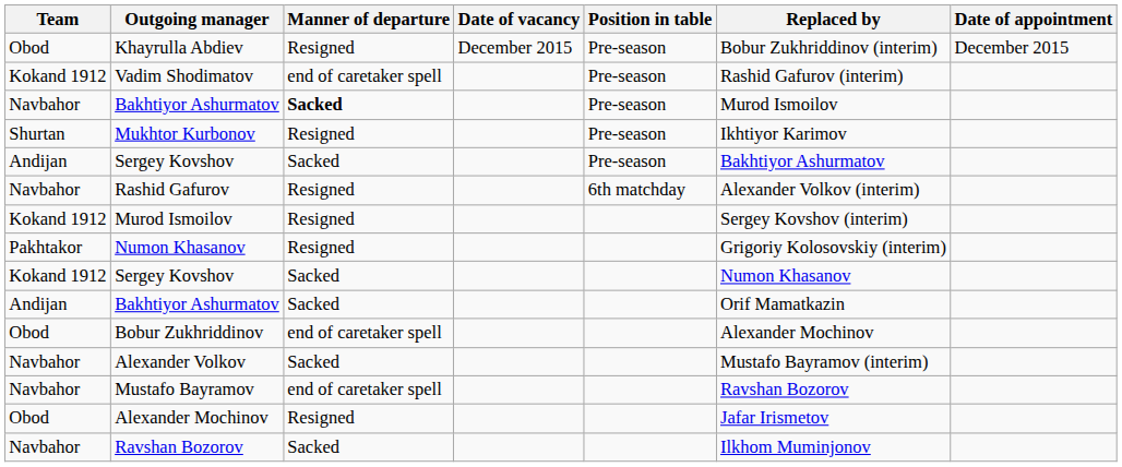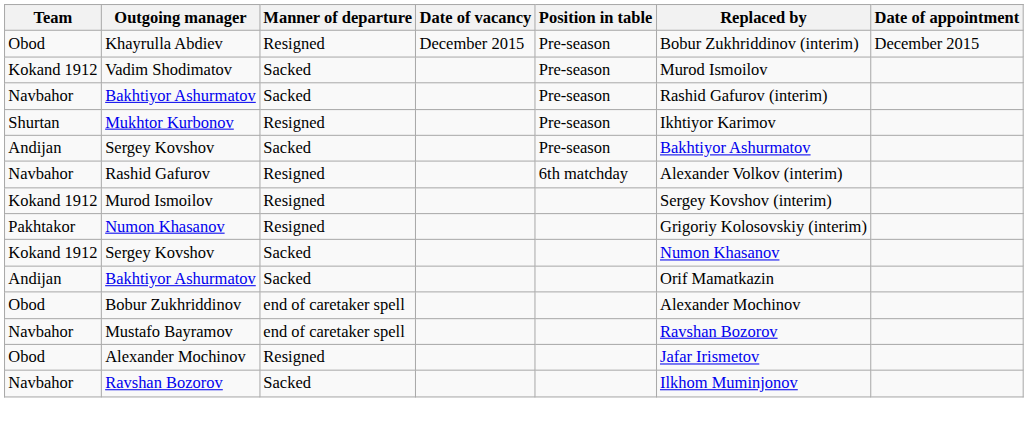 <table class="wikitable sortable">
 <tr>
 <th>Team</th>
 <th>Outgoing manager</th>
 <th>Manner of departure</th>
 <th>Date of vacancy</th>
 <th>Position in table</th>
 <th>Replaced by</th>
 <th>Date of appointment</th>
 </tr>
 <tr>
 <td>Obod</td>
 <td> Khayrulla Abdiev</td>
 <td>Resigned</td>
 <td>December 2015</td>
 <td>Pre-season</td>
 <td> Bobur Zukhriddinov (interim)</td>
 <td>December 2015</td>
 </tr>
 <tr>
 <td>Kokand 1912</td>
 <td> Vadim Shodimatov</td>
-<td>end of caretaker spell</td>
+<td>Sacked</td>
 <td></td>
 <td>Pre-season</td>
-<td> Rashid Gafurov (interim)</td>
+<td> Murod Ismoilov</td>
 <td></td>
 </tr>
 <tr>
 <td>Navbahor</td>
 <td> <a href='#'>Bakhtiyor Ashurmatov</a></td>
-<td><strong>Sacked</strong></td>
+<td>Sacked</td>
 <td></td>
 <td>Pre-season</td>
-<td> Murod Ismoilov</td>
+<td> Rashid Gafurov (interim)</td>
 <td></td>
 </tr>
 <tr>
 <td>Shurtan</td>
 <td> <a href='#'>Mukhtor Kurbonov</a></td>
 <td>Resigned</td>
 <td></td>
 <td>Pre-season</td>
 <td> Ikhtiyor Karimov</td>
 <td></td>
 </tr>
 <tr>
 <td>Andijan</td>
 <td> Sergey Kovshov</td>
 <td>Sacked</td>
 <td></td>
 <td>Pre-season</td>
 <td> <a href='#'>Bakhtiyor Ashurmatov</a></td>
 <td></td>
 </tr>
 <tr>
 <td>Navbahor</td>
 <td> Rashid Gafurov</td>
 <td>Resigned</td>
 <td></td>
 <td>6th matchday</td>
 <td> Alexander Volkov (interim)</td>
 <td></td>
 </tr>
 <tr>
 <td>Kokand 1912</td>
 <td> Murod Ismoilov</td>
 <td>Resigned</td>
 <td></td>
 <td></td>
 <td> Sergey Kovshov (interim)</td>
 <td></td>
 </tr>
 <tr>
 <td>Pakhtakor</td>
 <td> <a href='#'>Numon Khasanov</a></td>
 <td>Resigned</td>
 <td></td>
 <td></td>
 <td> Grigoriy Kolosovskiy (interim)</td>
 <td></td>
 </tr>
 <tr>
 <td>Kokand 1912</td>
 <td> Sergey Kovshov</td>
 <td>Sacked</td>
 <td></td>
 <td></td>
 <td> <a href='#'>Numon Khasanov</a></td>
 <td></td>
 </tr>
 <tr>
 <td>Andijan</td>
 <td> <a href='#'>Bakhtiyor Ashurmatov</a></td>
 <td>Sacked</td>
 <td></td>
 <td></td>
 <td> Orif Mamatkazin</td>
 <td></td>
 </tr>
 <tr>
 <td>Obod</td>
 <td> Bobur Zukhriddinov</td>
 <td>end of caretaker spell</td>
 <td></td>
 <td></td>
 <td> Alexander Mochinov</td>
 <td></td>
 </tr>
 <tr>
 <td>Navbahor</td>
-<td> Alexander Volkov</td>
-<td>Sacked</td>
-<td></td>
-<td></td>
-<td> Mustafo Bayramov (interim)</td>
-<td></td>
-</tr>
-<tr>
-<td>Navbahor</td>
 <td> Mustafo Bayramov</td>
 <td>end of caretaker spell</td>
 <td></td>
 <td></td>
 <td> <a href='#'>Ravshan Bozorov</a></td>
 <td></td>
 </tr>
 <tr>
 <td>Obod</td>
 <td>  Alexander Mochinov</td>
 <td>Resigned</td>
 <td></td>
 <td></td>
 <td> <a href='#'>Jafar Irismetov</a></td>
 <td></td>
 </tr>
 <tr>
 <td>Navbahor</td>
 <td> <a href='#'>Ravshan Bozorov</a></td>
 <td>Sacked</td>
 <td></td>
 <td></td>
 <td> <a href='#'>Ilkhom Muminjonov</a></td>
 <td></td>
 </tr>
 </table>
